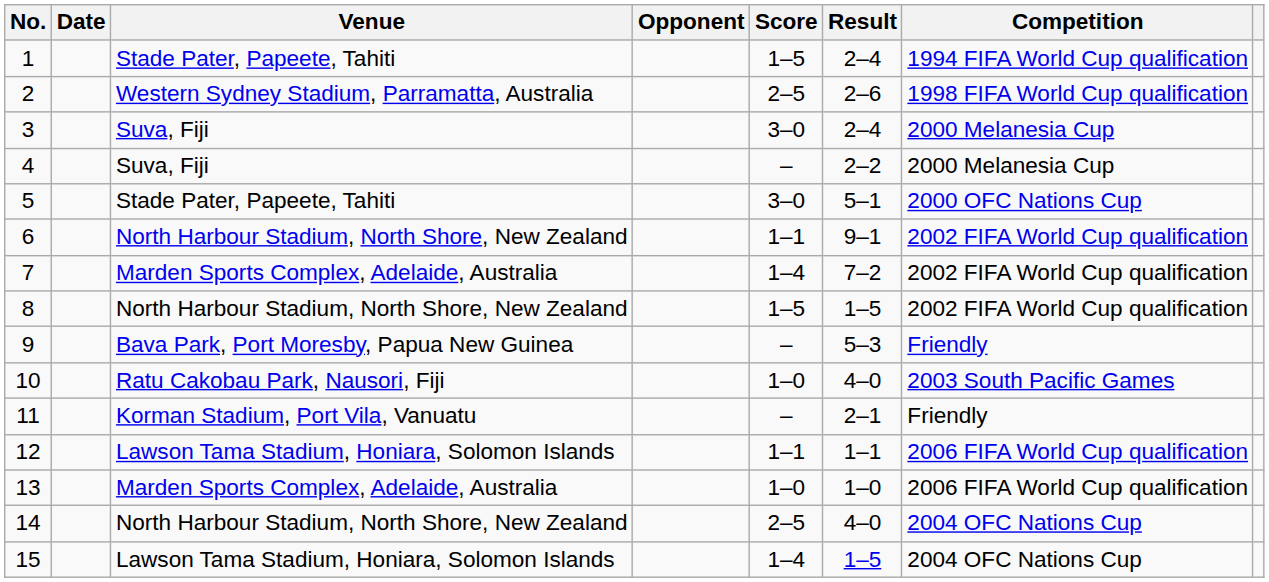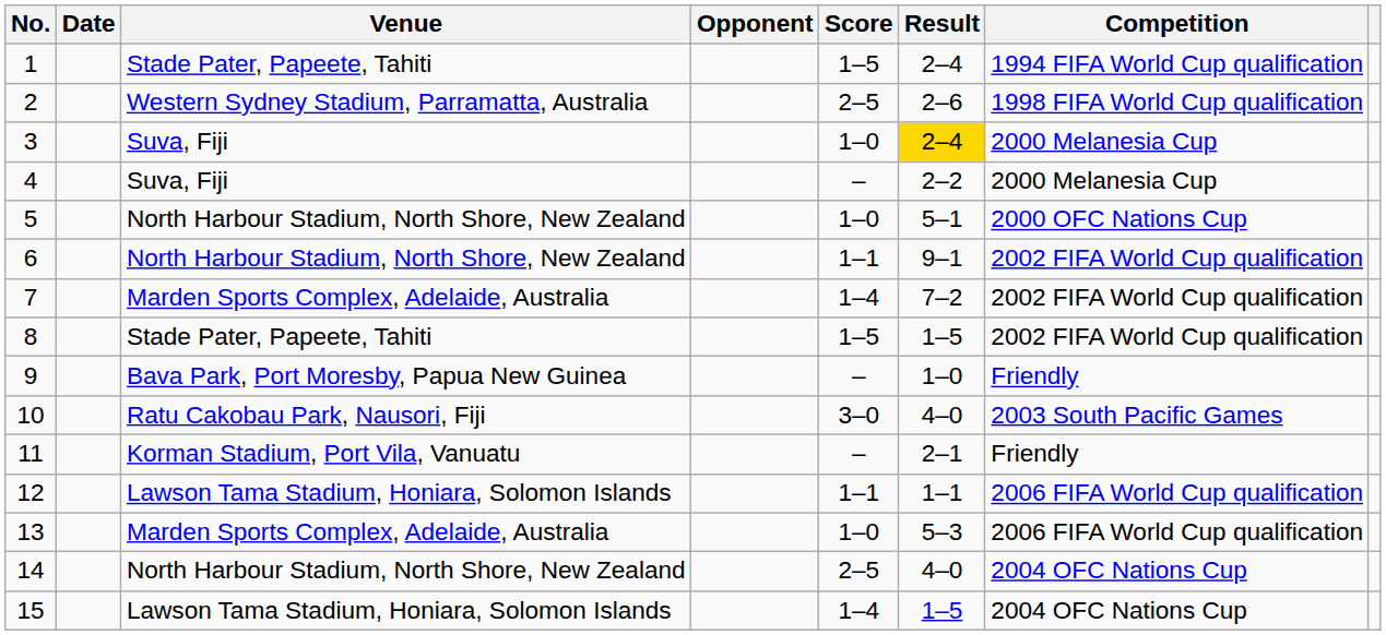 <table class="wikitable sortable">
 <tr>
 <th scope="col">No.</th>
 <th scope="col">Date</th>
 <th scope="col">Venue</th>
 <th scope="col">Opponent</th>
 <th scope="col">Score</th>
 <th scope="col">Result</th>
 <th scope="col">Competition</th>
 <th scope="col" class="unsortable"></th>
 </tr>
 <tr>
 <td style="text-align:center">1</td>
 <td></td>
 <td><a href='#'>Stade Pater</a>, <a href='#'>Papeete</a>, Tahiti</td>
 <td></td>
 <td style="text-align:center">1–5</td>
 <td style="text-align:center">2–4</td>
 <td><a href='#'>1994 FIFA World Cup qualification</a></td>
 <td></td>
 </tr>
 <tr>
 <td style="text-align:center">2</td>
 <td></td>
 <td><a href='#'>Western Sydney Stadium</a>, <a href='#'>Parramatta</a>, Australia</td>
 <td></td>
 <td style="text-align:center">2–5</td>
 <td style="text-align:center">2–6</td>
 <td><a href='#'>1998 FIFA World Cup qualification</a></td>
 <td></td>
 </tr>
 <tr>
 <td style="text-align:center">3</td>
 <td></td>
 <td><a href='#'>Suva</a>, Fiji</td>
 <td></td>
-<td style="text-align:center">3–0</td>
-<td style="text-align:center">2–4</td>
+<td style="text-align:center">1–0</td>
+<td style="background: gold; text-align:center">2–4</td>
 <td><a href='#'>2000 Melanesia Cup</a></td>
 <td></td>
 </tr>
 <tr>
 <td style="text-align:center">4</td>
 <td></td>
 <td>Suva, Fiji</td>
 <td></td>
 <td style="text-align:center">–</td>
 <td style="text-align:center">2–2</td>
 <td>2000 Melanesia Cup</td>
 <td></td>
 </tr>
 <tr>
 <td style="text-align:center">5</td>
 <td></td>
-<td>Stade Pater, Papeete, Tahiti</td>
+<td>North Harbour Stadium, North Shore, New Zealand</td>
 <td></td>
-<td style="text-align:center">3–0</td>
+<td style="text-align:center">1–0</td>
 <td style="text-align:center">5–1</td>
 <td><a href='#'>2000 OFC Nations Cup</a></td>
 <td></td>
 </tr>
 <tr>
 <td style="text-align:center">6</td>
 <td></td>
 <td><a href='#'>North Harbour Stadium</a>, <a href='#'>North Shore</a>, New Zealand</td>
 <td></td>
 <td style="text-align:center">1–1</td>
 <td style="text-align:center">9–1</td>
 <td><a href='#'>2002 FIFA World Cup qualification</a></td>
 <td></td>
 </tr>
 <tr>
 <td style="text-align:center">7</td>
 <td></td>
 <td><a href='#'>Marden Sports Complex</a>, <a href='#'>Adelaide</a>, Australia</td>
 <td></td>
 <td style="text-align:center">1–4</td>
 <td style="text-align:center">7–2</td>
 <td>2002 FIFA World Cup qualification</td>
 <td></td>
 </tr>
 <tr>
 <td style="text-align:center">8</td>
 <td></td>
-<td>North Harbour Stadium, North Shore, New Zealand</td>
+<td>Stade Pater, Papeete, Tahiti</td>
 <td></td>
 <td style="text-align:center">1–5</td>
 <td style="text-align:center">1–5</td>
 <td>2002 FIFA World Cup qualification</td>
 <td></td>
 </tr>
 <tr>
 <td style="text-align:center">9</td>
 <td></td>
 <td><a href='#'>Bava Park</a>, <a href='#'>Port Moresby</a>, Papua New Guinea</td>
 <td></td>
 <td style="text-align:center">–</td>
-<td style="text-align:center">5–3</td>
+<td style="text-align:center">1–0</td>
 <td><a href='#'>Friendly</a></td>
 <td></td>
 </tr>
 <tr>
 <td style="text-align:center">10</td>
 <td></td>
 <td><a href='#'>Ratu Cakobau Park</a>, <a href='#'>Nausori</a>, Fiji</td>
 <td></td>
-<td style="text-align:center">1–0</td>
+<td style="text-align:center">3–0</td>
 <td style="text-align:center">4–0</td>
 <td><a href='#'>2003 South Pacific Games</a></td>
 <td></td>
 </tr>
 <tr>
 <td style="text-align:center">11</td>
 <td></td>
 <td><a href='#'>Korman Stadium</a>, <a href='#'>Port Vila</a>, Vanuatu</td>
 <td></td>
 <td style="text-align:center">–</td>
 <td style="text-align:center">2–1</td>
 <td>Friendly</td>
 <td></td>
 </tr>
 <tr>
 <td style="text-align:center">12</td>
 <td></td>
 <td><a href='#'>Lawson Tama Stadium</a>, <a href='#'>Honiara</a>, Solomon Islands</td>
 <td></td>
 <td style="text-align:center">1–1</td>
 <td style="text-align:center">1–1</td>
 <td><a href='#'>2006 FIFA World Cup qualification</a></td>
 <td></td>
 </tr>
 <tr>
 <td style="text-align:center">13</td>
 <td></td>
 <td><a href='#'>Marden Sports Complex</a>, <a href='#'>Adelaide</a>, Australia</td>
 <td></td>
 <td style="text-align:center">1–0</td>
-<td style="text-align:center">1–0</td>
+<td style="text-align:center">5–3</td>
 <td>2006 FIFA World Cup qualification</td>
 <td></td>
 </tr>
 <tr>
 <td style="text-align:center">14</td>
 <td></td>
 <td>North Harbour Stadium, North Shore, New Zealand</td>
 <td></td>
 <td style="text-align:center">2–5</td>
 <td style="text-align:center">4–0</td>
 <td><a href='#'>2004 OFC Nations Cup</a></td>
 <td></td>
 </tr>
 <tr>
 <td style="text-align:center">15</td>
 <td></td>
 <td>Lawson Tama Stadium, Honiara, Solomon Islands</td>
 <td></td>
 <td style="text-align:center">1–4</td>
 <td style="text-align:center"><a href='#'>1–5</a></td>
 <td>2004 OFC Nations Cup</td>
 <td></td>
 </tr>
 </table>
